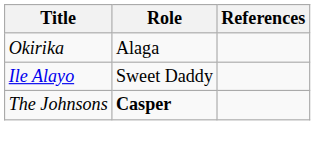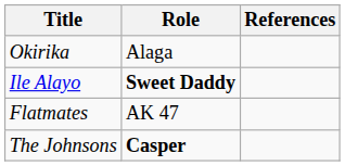 <table class="wikitable">
 <tr>
 <th>Title</th>
 <th>Role</th>
 <th>References</th>
 </tr>
 <tr>
 <td><em>Okirika</em></td>
 <td>Alaga</td>
 <td></td>
 </tr>
 <tr>
 <td><em><a href='#'>Ile Alayo</a></em></td>
-<td>Sweet Daddy</td>
+<td><strong>Sweet Daddy</strong></td>
+<td></td>
+</tr>
+<tr>
+<td><em>Flatmates</em></td>
+<td>AK 47</td>
 <td></td>
 </tr>
 <tr>
 <td><em>The Johnsons</em></td>
 <td><strong>Casper</strong></td>
 <td></td>
 </tr>
 </table>
